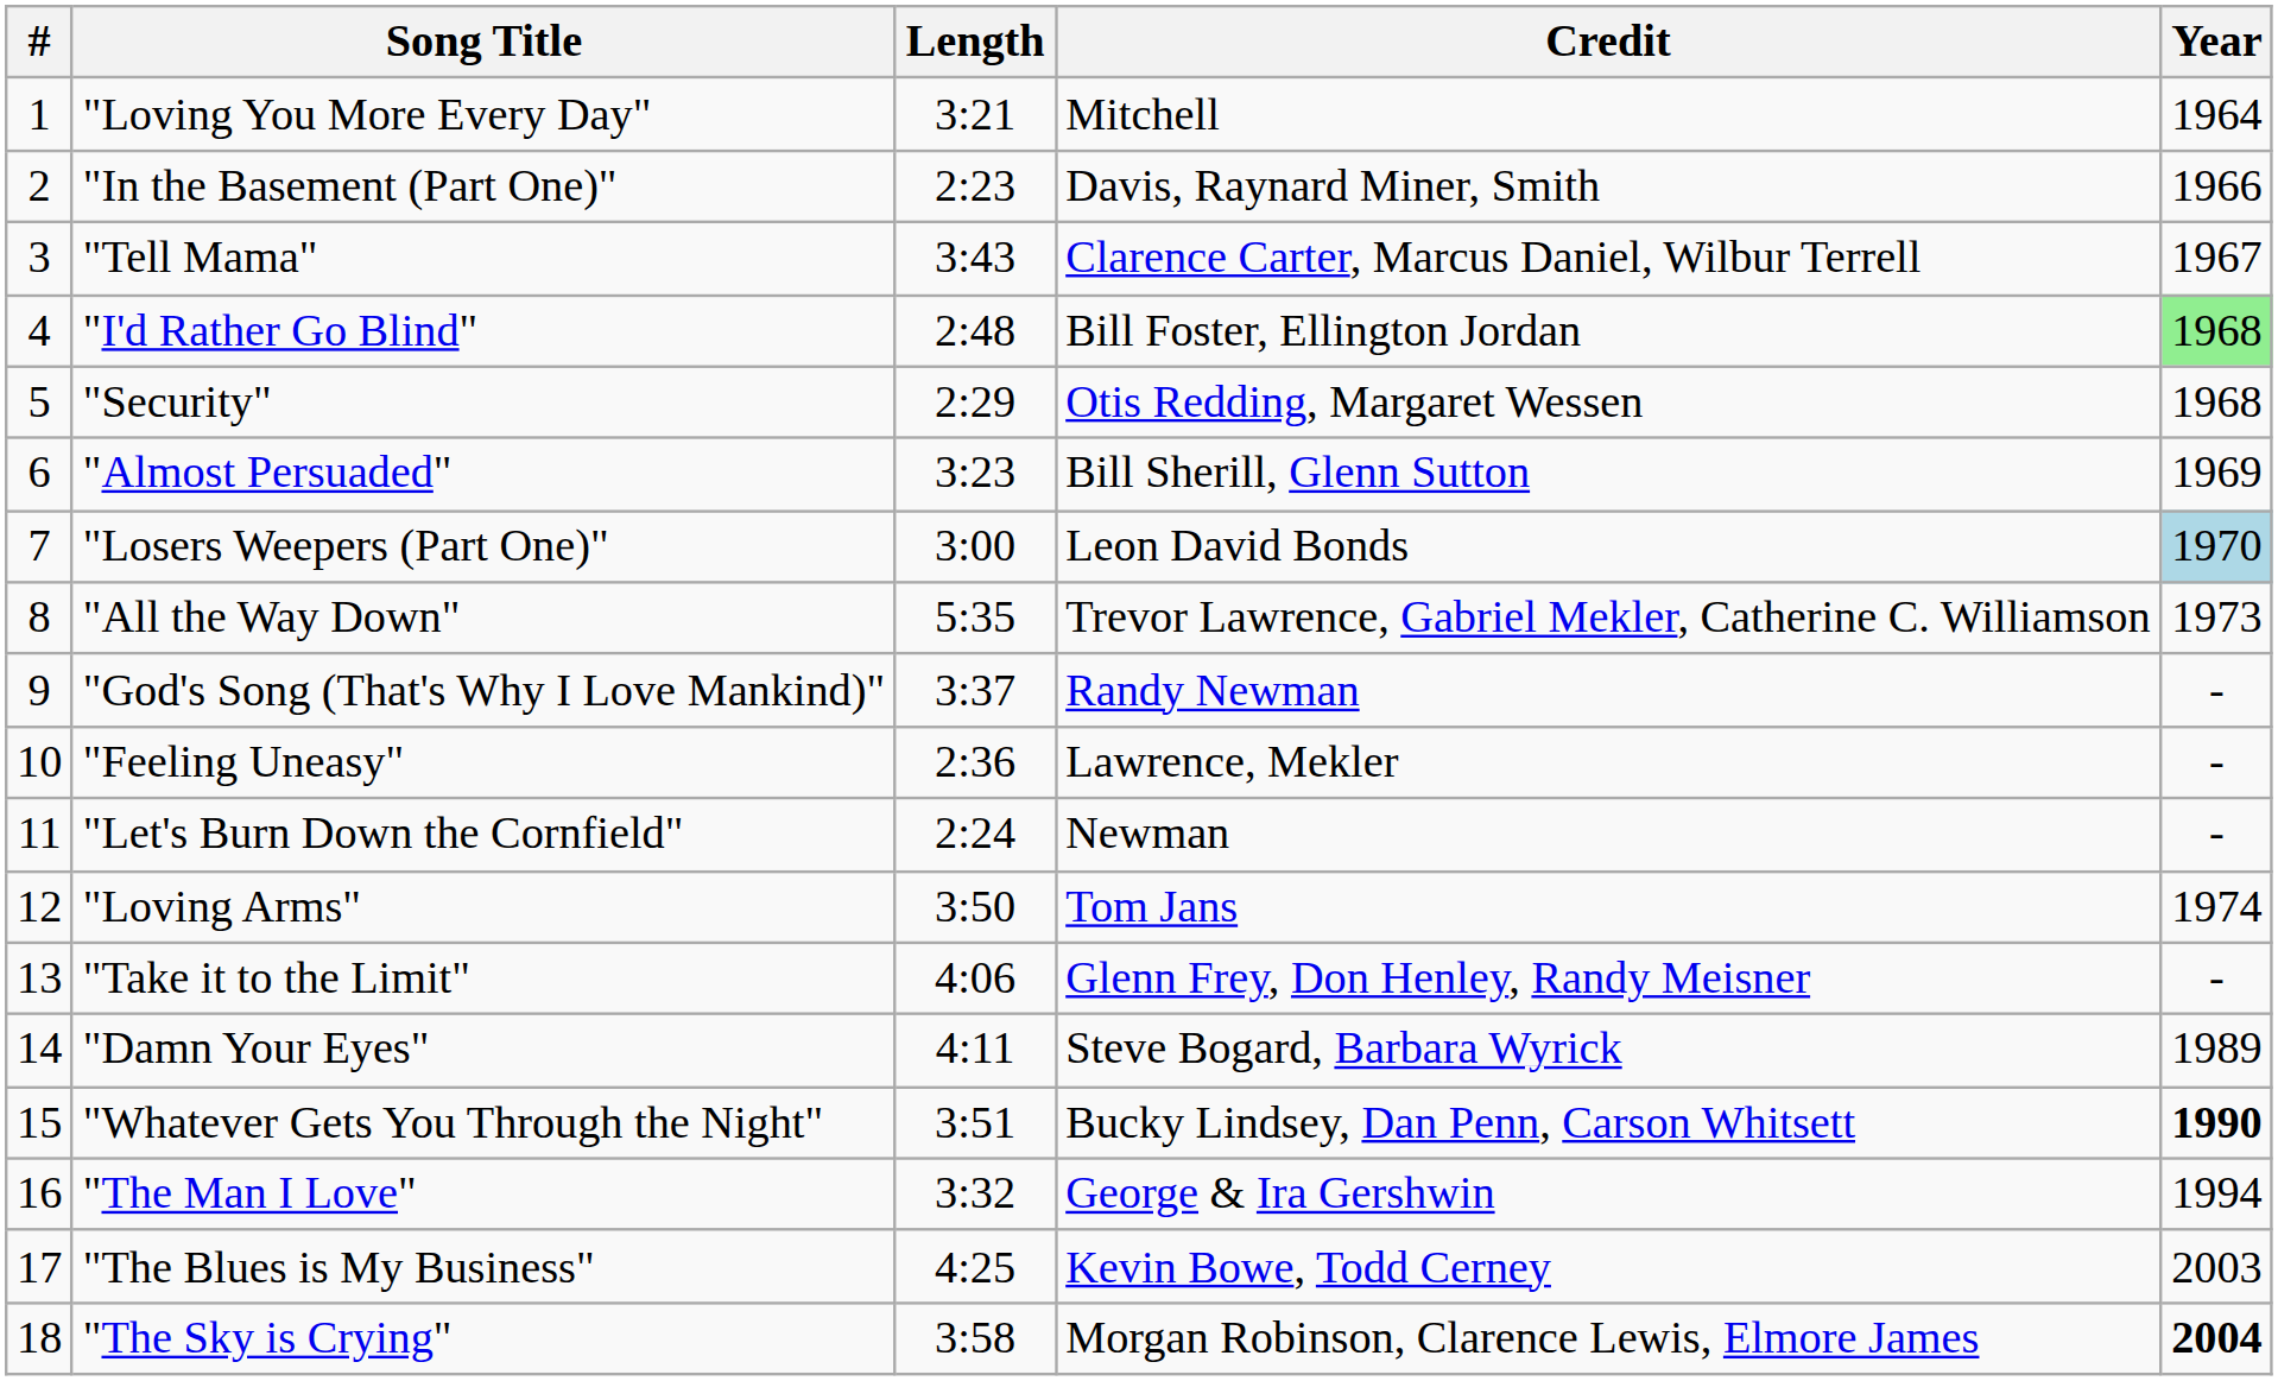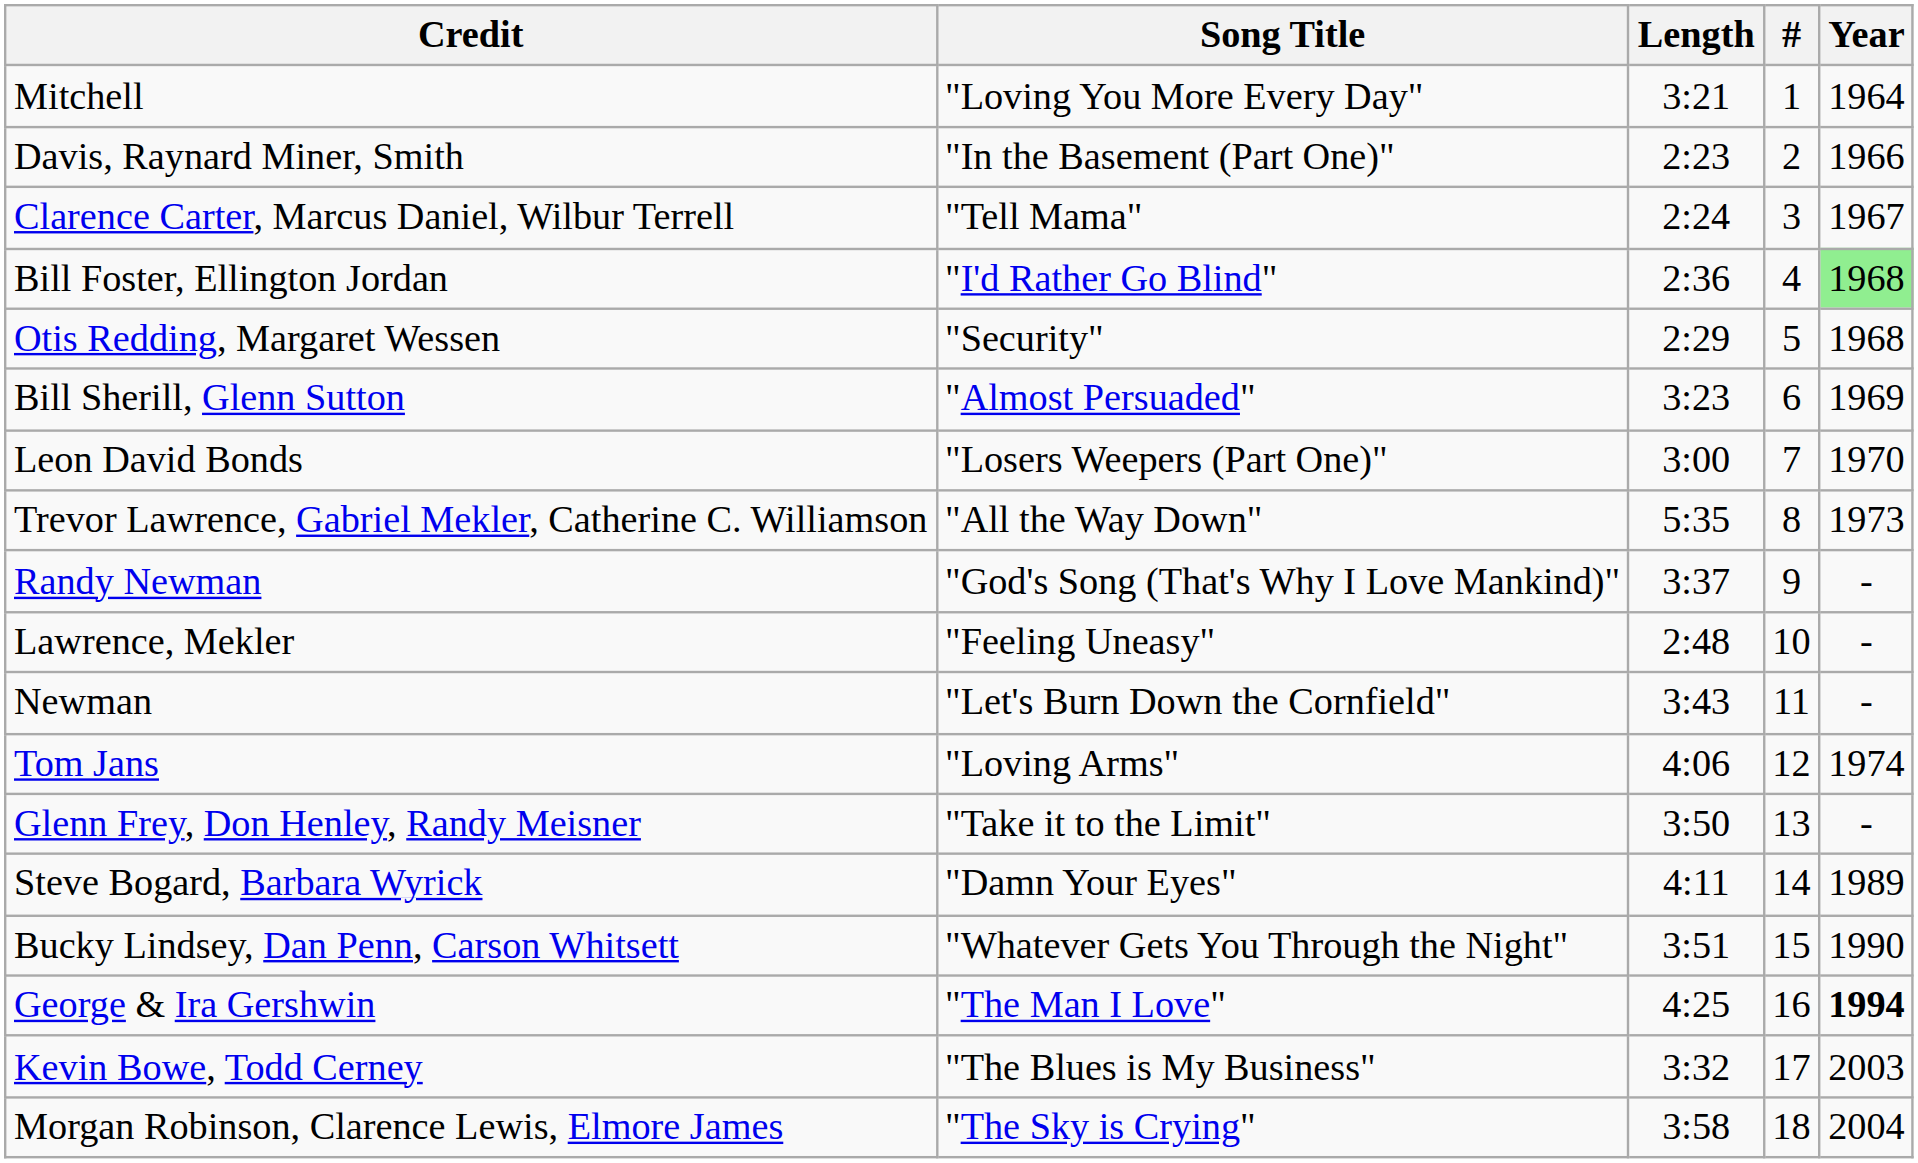 <table class="wikitable sortable">
 <tr>
-<th>#</th>
+<th>Credit</th>
 <th>Song Title</th>
 <th>Length</th>
-<th>Credit</th>
+<th>#</th>
 <th>Year</th>
 </tr>
 <tr>
-<td style="text-align: center;">1</td>
+<td>Mitchell</td>
 <td>"Loving You More Every Day"</td>
 <td style="text-align: center;">3:21</td>
-<td>Mitchell</td>
+<td style="text-align: center;">1</td>
 <td style="text-align: center;">1964</td>
 </tr>
 <tr>
-<td style="text-align: center;">2</td>
+<td>Davis, Raynard Miner, Smith</td>
 <td>"In the Basement (Part One)"</td>
 <td style="text-align: center;">2:23</td>
-<td>Davis, Raynard Miner, Smith</td>
+<td style="text-align: center;">2</td>
 <td style="text-align: center;">1966</td>
 </tr>
 <tr>
+<td><a href='#'>Clarence Carter</a>, Marcus Daniel, Wilbur Terrell</td>
+<td>"Tell Mama"</td>
+<td style="text-align: center;">2:24</td>
 <td style="text-align: center;">3</td>
-<td>"Tell Mama"</td>
-<td style="text-align: center;">3:43</td>
-<td><a href='#'>Clarence Carter</a>, Marcus Daniel, Wilbur Terrell</td>
 <td style="text-align: center;">1967</td>
 </tr>
 <tr>
+<td>Bill Foster, Ellington Jordan</td>
+<td>"<a href='#'>I'd Rather Go Blind</a>"</td>
+<td style="text-align: center;">2:36</td>
 <td style="text-align: center;">4</td>
-<td>"<a href='#'>I'd Rather Go Blind</a>"</td>
-<td style="text-align: center;">2:48</td>
-<td>Bill Foster, Ellington Jordan</td>
 <td style="background: lightgreen; text-align: center;">1968</td>
 </tr>
 <tr>
-<td style="text-align: center;">5</td>
+<td><a href='#'>Otis Redding</a>, Margaret Wessen</td>
 <td>"Security"</td>
 <td style="text-align: center;">2:29</td>
-<td><a href='#'>Otis Redding</a>, Margaret Wessen</td>
+<td style="text-align: center;">5</td>
 <td style="text-align: center;">1968</td>
 </tr>
 <tr>
-<td style="text-align: center;">6</td>
+<td>Bill Sherill, <a href='#'>Glenn Sutton</a></td>
 <td>"<a href='#'>Almost Persuaded</a>"</td>
 <td style="text-align: center;">3:23</td>
-<td>Bill Sherill, <a href='#'>Glenn Sutton</a></td>
+<td style="text-align: center;">6</td>
 <td style="text-align: center;">1969</td>
 </tr>
 <tr>
-<td style="text-align: center;">7</td>
+<td>Leon David Bonds</td>
 <td>"Losers Weepers (Part One)"</td>
 <td style="text-align: center;">3:00</td>
-<td>Leon David Bonds</td>
-<td style="background: lightblue; text-align: center;">1970</td>
+<td style="text-align: center;">7</td>
+<td style="text-align: center;">1970</td>
 </tr>
 <tr>
-<td style="text-align: center;">8</td>
+<td>Trevor Lawrence, <a href='#'>Gabriel Mekler</a>, Catherine C. Williamson</td>
 <td>"All the Way Down"</td>
 <td style="text-align: center;">5:35</td>
-<td>Trevor Lawrence, <a href='#'>Gabriel Mekler</a>, Catherine C. Williamson</td>
+<td style="text-align: center;">8</td>
 <td style="text-align: center;">1973</td>
 </tr>
 <tr>
-<td style="text-align: center;">9</td>
+<td><a href='#'>Randy Newman</a></td>
 <td>"God's Song (That's Why I Love Mankind)"</td>
 <td style="text-align: center;">3:37</td>
-<td><a href='#'>Randy Newman</a></td>
+<td style="text-align: center;">9</td>
 <td style="text-align: center;">-</td>
 </tr>
 <tr>
+<td>Lawrence, Mekler</td>
+<td>"Feeling Uneasy"</td>
+<td style="text-align: center;">2:48</td>
 <td style="text-align: center;">10</td>
-<td>"Feeling Uneasy"</td>
-<td style="text-align: center;">2:36</td>
-<td>Lawrence, Mekler</td>
 <td style="text-align: center;">-</td>
 </tr>
 <tr>
+<td>Newman</td>
+<td>"Let's Burn Down the Cornfield"</td>
+<td style="text-align: center;">3:43</td>
 <td style="text-align: center;">11</td>
-<td>"Let's Burn Down the Cornfield"</td>
-<td style="text-align: center;">2:24</td>
-<td>Newman</td>
 <td style="text-align: center;">-</td>
 </tr>
 <tr>
+<td><a href='#'>Tom Jans</a></td>
+<td>"Loving Arms"</td>
+<td style="text-align: center;">4:06</td>
 <td style="text-align: center;">12</td>
-<td>"Loving Arms"</td>
-<td style="text-align: center;">3:50</td>
-<td><a href='#'>Tom Jans</a></td>
 <td style="text-align: center;">1974</td>
 </tr>
 <tr>
+<td><a href='#'>Glenn Frey</a>, <a href='#'>Don Henley</a>, <a href='#'>Randy Meisner</a></td>
+<td>"Take it to the Limit"</td>
+<td style="text-align: center;">3:50</td>
 <td style="text-align: center;">13</td>
-<td>"Take it to the Limit"</td>
-<td style="text-align: center;">4:06</td>
-<td><a href='#'>Glenn Frey</a>, <a href='#'>Don Henley</a>, <a href='#'>Randy Meisner</a></td>
 <td style="text-align: center;">-</td>
 </tr>
 <tr>
-<td style="text-align: center;">14</td>
+<td>Steve Bogard, <a href='#'>Barbara Wyrick</a></td>
 <td>"Damn Your Eyes"</td>
 <td style="text-align: center;">4:11</td>
-<td>Steve Bogard, <a href='#'>Barbara Wyrick</a></td>
+<td style="text-align: center;">14</td>
 <td style="text-align: center;">1989</td>
 </tr>
 <tr>
-<td style="text-align: center;">15</td>
+<td>Bucky Lindsey, <a href='#'>Dan Penn</a>, <a href='#'>Carson Whitsett</a></td>
 <td>"Whatever Gets You Through the Night"</td>
 <td style="text-align: center;">3:51</td>
-<td>Bucky Lindsey, <a href='#'>Dan Penn</a>, <a href='#'>Carson Whitsett</a></td>
-<td style="text-align: center;"><strong>1990</strong></td>
+<td style="text-align: center;">15</td>
+<td style="text-align: center;">1990</td>
 </tr>
 <tr>
+<td><a href='#'>George</a> & <a href='#'>Ira Gershwin</a></td>
+<td>"<a href='#'>The Man I Love</a>"</td>
+<td style="text-align: center;">4:25</td>
 <td style="text-align: center;">16</td>
-<td>"<a href='#'>The Man I Love</a>"</td>
-<td style="text-align: center;">3:32</td>
-<td><a href='#'>George</a> & <a href='#'>Ira Gershwin</a></td>
-<td style="text-align: center;">1994</td>
+<td style="text-align: center;"><strong>1994</strong></td>
 </tr>
 <tr>
+<td><a href='#'>Kevin Bowe</a>, <a href='#'>Todd Cerney</a></td>
+<td>"The Blues is My Business"</td>
+<td style="text-align: center;">3:32</td>
 <td style="text-align: center;">17</td>
-<td>"The Blues is My Business"</td>
-<td style="text-align: center;">4:25</td>
-<td><a href='#'>Kevin Bowe</a>, <a href='#'>Todd Cerney</a></td>
 <td style="text-align: center;">2003</td>
 </tr>
 <tr>
-<td style="text-align: center;">18</td>
+<td>Morgan Robinson, Clarence Lewis, <a href='#'>Elmore James</a></td>
 <td>"<a href='#'>The Sky is Crying</a>"</td>
 <td style="text-align: center;">3:58</td>
-<td>Morgan Robinson, Clarence Lewis, <a href='#'>Elmore James</a></td>
-<td style="text-align: center;"><strong>2004</strong></td>
+<td style="text-align: center;">18</td>
+<td style="text-align: center;">2004</td>
 </tr>
 </table>
